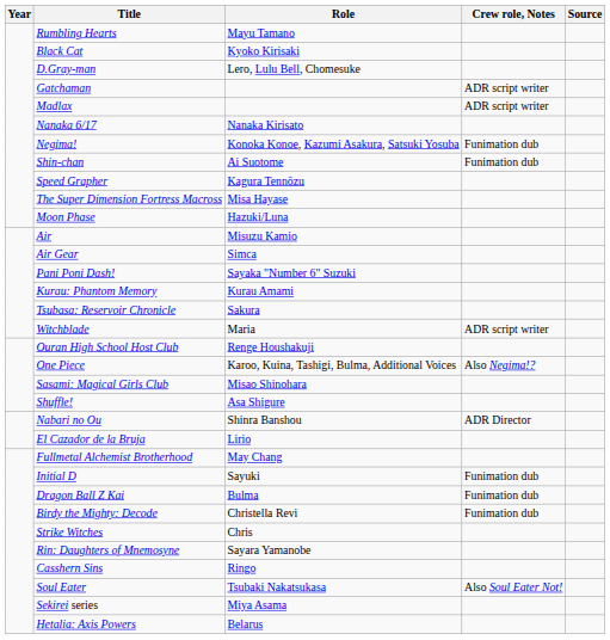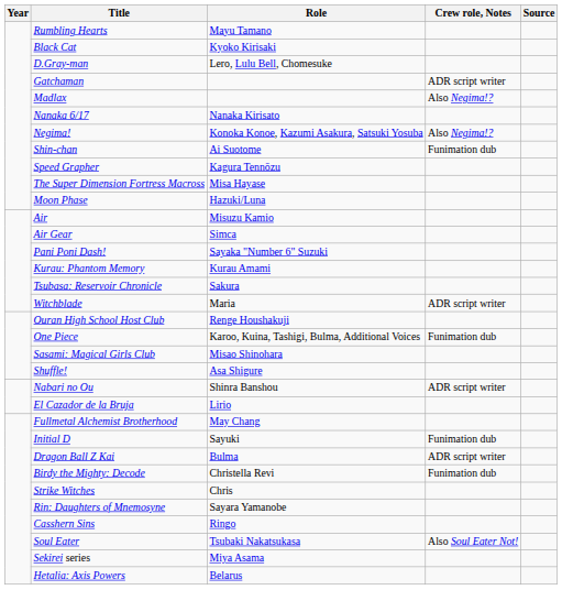 <table class="wikitable sortable plainrowheaders">
 <tr>
 <th>Year</th>
 <th>Title</th>
 <th>Role</th>
 <th>Crew role, Notes </th>
 <th class="unsortable">Source</th>
 </tr>
 <tr>
 <td rowspan="11"></td>
 <td><em><a href='#'>Rumbling Hearts</a></em></td>
 <td><a href='#'>Mayu Tamano</a></td>
 <td></td>
 <td></td>
 </tr>
 <tr>
 <td><em><a href='#'>Black Cat</a></em></td>
 <td><a href='#'>Kyoko Kirisaki</a></td>
 <td></td>
 <td></td>
 </tr>
 <tr>
 <td><em><a href='#'>D.Gray-man</a></em></td>
 <td>Lero, <a href='#'>Lulu Bell</a>, Chomesuke</td>
 <td></td>
 <td></td>
 </tr>
 <tr>
 <td><em><a href='#'>Gatchaman</a></em></td>
 <td></td>
 <td>ADR script writer</td>
 <td></td>
 </tr>
 <tr>
 <td><em><a href='#'>Madlax</a></em></td>
 <td></td>
-<td>ADR script writer</td>
+<td>Also <em><a href='#'>Negima!?</a></em> </td>
 <td></td>
 </tr>
 <tr>
 <td><em><a href='#'>Nanaka 6/17</a></em></td>
 <td><a href='#'>Nanaka Kirisato</a></td>
 <td></td>
 <td></td>
 </tr>
 <tr>
 <td><em><a href='#'>Negima!</a></em></td>
 <td><a href='#'>Konoka Konoe</a>, <a href='#'>Kazumi Asakura</a>, <a href='#'>Satsuki Yosuba</a></td>
-<td>Funimation dub</td>
+<td>Also <em><a href='#'>Negima!?</a></em> </td>
 <td></td>
 </tr>
 <tr>
 <td><em><a href='#'>Shin-chan</a></em></td>
 <td><a href='#'>Ai Suotome</a></td>
 <td>Funimation dub</td>
 <td></td>
 </tr>
 <tr>
 <td><em><a href='#'>Speed Grapher</a></em></td>
 <td><a href='#'>Kagura Tennōzu</a></td>
 <td></td>
 <td></td>
 </tr>
 <tr>
 <td><em><a href='#'>The Super Dimension Fortress Macross</a></em></td>
 <td><a href='#'>Misa Hayase</a></td>
 <td></td>
 <td></td>
 </tr>
 <tr>
 <td><em><a href='#'>Moon Phase</a></em></td>
 <td><a href='#'>Hazuki/Luna</a></td>
 <td></td>
 <td></td>
 </tr>
 <tr>
 <td rowspan="6"></td>
 <td><em><a href='#'>Air</a></em></td>
 <td><a href='#'>Misuzu Kamio</a></td>
 <td></td>
 <td></td>
 </tr>
 <tr>
 <td><em><a href='#'>Air Gear</a></em></td>
 <td><a href='#'>Simca</a></td>
 <td></td>
 <td></td>
 </tr>
 <tr>
 <td><em><a href='#'>Pani Poni Dash!</a></em></td>
 <td><a href='#'>Sayaka "Number 6" Suzuki</a></td>
 <td></td>
 <td></td>
 </tr>
 <tr>
 <td><em><a href='#'>Kurau: Phantom Memory</a></em></td>
 <td><a href='#'>Kurau Amami</a></td>
 <td></td>
 <td></td>
 </tr>
 <tr>
 <td><em><a href='#'>Tsubasa: Reservoir Chronicle</a></em></td>
 <td><a href='#'>Sakura</a></td>
 <td></td>
 <td></td>
 </tr>
 <tr>
 <td><em><a href='#'>Witchblade</a></em></td>
 <td>Maria</td>
 <td>ADR script writer</td>
 <td></td>
 </tr>
 <tr>
 <td rowspan="4"></td>
 <td><em><a href='#'>Ouran High School Host Club</a></em></td>
 <td><a href='#'>Renge Houshakuji</a></td>
 <td></td>
 <td></td>
 </tr>
 <tr>
 <td><em><a href='#'>One Piece</a></em></td>
 <td>Karoo, Kuina, Tashigi, Bulma, Additional Voices</td>
-<td>Also <em><a href='#'>Negima!?</a></em> </td>
+<td>Funimation dub</td>
 <td></td>
 </tr>
 <tr>
 <td><em><a href='#'>Sasami: Magical Girls Club</a></em></td>
 <td><a href='#'>Misao Shinohara</a></td>
 <td></td>
 <td></td>
 </tr>
 <tr>
 <td><em><a href='#'>Shuffle!</a></em></td>
 <td><a href='#'>Asa Shigure</a></td>
 <td></td>
 <td></td>
 </tr>
 <tr>
 <td rowspan="2"></td>
 <td><em><a href='#'>Nabari no Ou</a></em></td>
 <td>Shinra Banshou</td>
-<td>ADR Director</td>
+<td>ADR script writer</td>
 <td></td>
 </tr>
 <tr>
 <td><em><a href='#'>El Cazador de la Bruja</a></em></td>
 <td><a href='#'>Lirio</a></td>
 <td></td>
 <td></td>
 </tr>
 <tr>
 <td rowspan="10"></td>
 <td><em><a href='#'>Fullmetal Alchemist Brotherhood</a></em></td>
 <td><a href='#'>May Chang</a></td>
 <td></td>
 <td></td>
 </tr>
 <tr>
 <td><em><a href='#'>Initial D</a></em></td>
 <td>Sayuki</td>
 <td>Funimation dub </td>
 <td></td>
 </tr>
 <tr>
 <td><em><a href='#'>Dragon Ball Z Kai</a></em></td>
 <td><a href='#'>Bulma</a></td>
-<td>Funimation dub</td>
+<td>ADR script writer</td>
 <td></td>
 </tr>
 <tr>
 <td><em><a href='#'>Birdy the Mighty: Decode</a></em></td>
 <td>Christella Revi</td>
 <td>Funimation dub</td>
 <td></td>
 </tr>
 <tr>
 <td><em><a href='#'>Strike Witches</a></em></td>
 <td>Chris</td>
 <td></td>
 <td></td>
 </tr>
 <tr>
 <td><em><a href='#'>Rin: Daughters of Mnemosyne</a></em></td>
 <td>Sayara Yamanobe</td>
 <td></td>
 <td></td>
 </tr>
 <tr>
 <td><em><a href='#'>Casshern Sins</a></em></td>
 <td><a href='#'>Ringo</a></td>
 <td></td>
 <td></td>
 </tr>
 <tr>
 <td><em><a href='#'>Soul Eater</a></em></td>
 <td><a href='#'>Tsubaki Nakatsukasa</a></td>
 <td>Also <em><a href='#'>Soul Eater Not!</a></em></td>
 <td></td>
 </tr>
 <tr>
 <td><em><a href='#'>Sekirei</a></em> series</td>
 <td><a href='#'>Miya Asama</a></td>
 <td></td>
 <td></td>
 </tr>
 <tr>
 <td><em><a href='#'>Hetalia: Axis Powers</a></em></td>
 <td><a href='#'>Belarus</a></td>
 <td></td>
 <td></td>
 </tr>
 </table>
